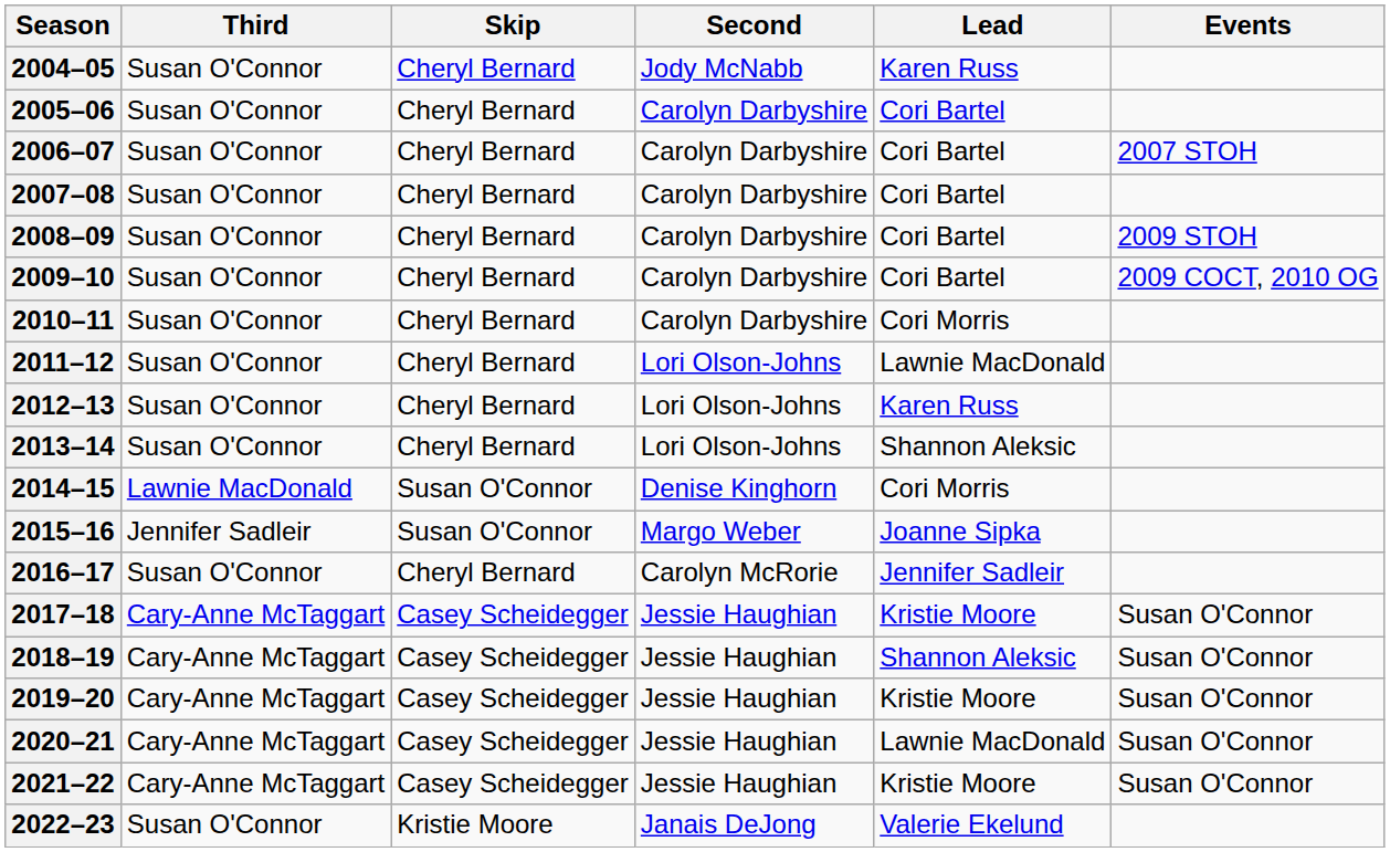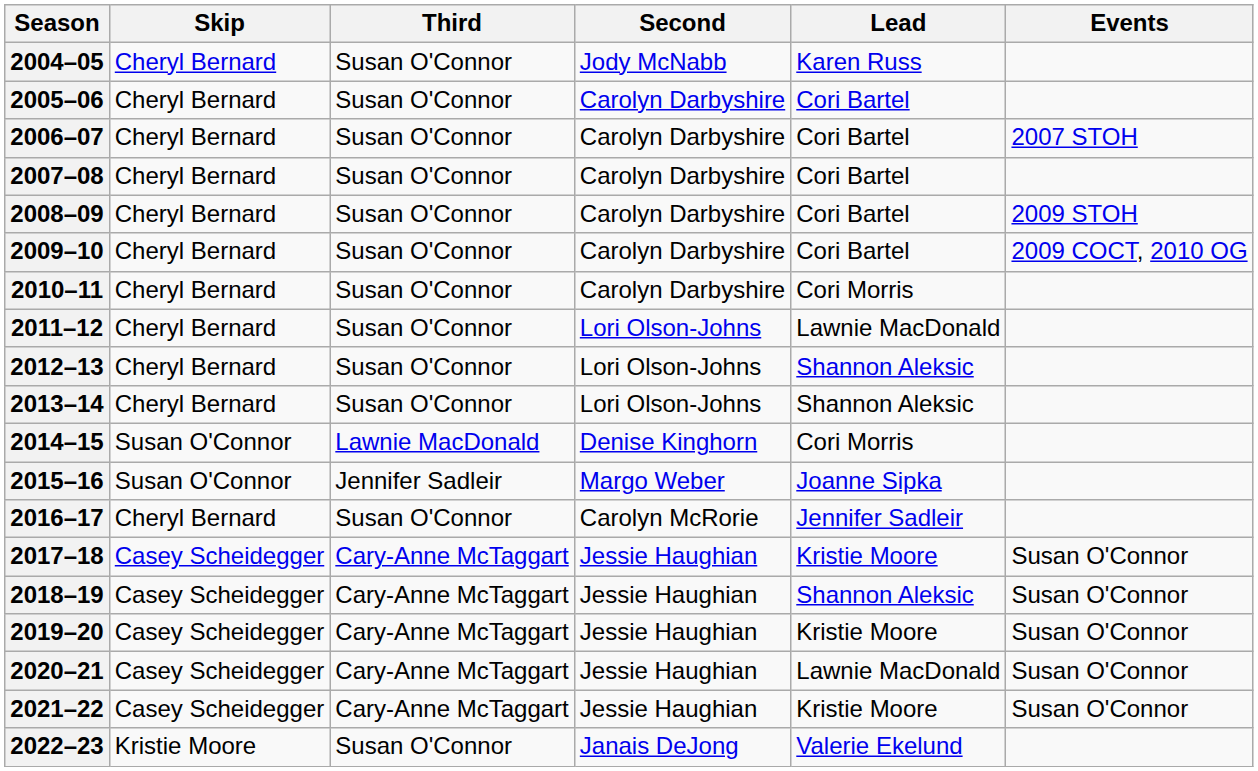 <table class="wikitable">
 <tr>
 <th scope="col">Season</th>
+<th scope="col">Skip</th>
 <th scope="col">Third</th>
-<th scope="col">Skip</th>
 <th scope="col">Second</th>
 <th scope="col">Lead</th>
 <th scope="col">Events</th>
 </tr>
 <tr>
 <th scope="row">2004–05</th>
+<td><a href='#'>Cheryl Bernard</a></td>
 <td>Susan O'Connor</td>
-<td><a href='#'>Cheryl Bernard</a></td>
 <td><a href='#'>Jody McNabb</a></td>
 <td><a href='#'>Karen Russ</a></td>
 <td></td>
 </tr>
 <tr>
 <th scope="row">2005–06</th>
+<td>Cheryl Bernard</td>
 <td>Susan O'Connor</td>
-<td>Cheryl Bernard</td>
 <td><a href='#'>Carolyn Darbyshire</a></td>
 <td><a href='#'>Cori Bartel</a></td>
 <td></td>
 </tr>
 <tr>
 <th scope="row">2006–07</th>
+<td>Cheryl Bernard</td>
 <td>Susan O'Connor</td>
-<td>Cheryl Bernard</td>
 <td>Carolyn Darbyshire</td>
 <td>Cori Bartel</td>
 <td><a href='#'>2007 STOH</a></td>
 </tr>
 <tr>
 <th scope="row">2007–08</th>
+<td>Cheryl Bernard</td>
 <td>Susan O'Connor</td>
-<td>Cheryl Bernard</td>
 <td>Carolyn Darbyshire</td>
 <td>Cori Bartel</td>
 <td></td>
 </tr>
 <tr>
 <th scope="row">2008–09</th>
+<td>Cheryl Bernard</td>
 <td>Susan O'Connor</td>
-<td>Cheryl Bernard</td>
 <td>Carolyn Darbyshire</td>
 <td>Cori Bartel</td>
 <td><a href='#'>2009 STOH</a></td>
 </tr>
 <tr>
 <th scope="row">2009–10</th>
+<td>Cheryl Bernard</td>
 <td>Susan O'Connor</td>
-<td>Cheryl Bernard</td>
 <td>Carolyn Darbyshire</td>
 <td>Cori Bartel</td>
 <td><a href='#'>2009 COCT</a>, <a href='#'>2010 OG</a></td>
 </tr>
 <tr>
 <th scope="row">2010–11</th>
+<td>Cheryl Bernard</td>
 <td>Susan O'Connor</td>
-<td>Cheryl Bernard</td>
 <td>Carolyn Darbyshire</td>
 <td>Cori Morris</td>
 <td></td>
 </tr>
 <tr>
 <th scope="row">2011–12</th>
+<td>Cheryl Bernard</td>
 <td>Susan O'Connor</td>
-<td>Cheryl Bernard</td>
 <td><a href='#'>Lori Olson-Johns</a></td>
 <td>Lawnie MacDonald</td>
 <td></td>
 </tr>
 <tr>
 <th scope="row">2012–13</th>
+<td>Cheryl Bernard</td>
 <td>Susan O'Connor</td>
-<td>Cheryl Bernard</td>
 <td>Lori Olson-Johns</td>
-<td><a href='#'>Karen Russ</a></td>
+<td><a href='#'>Shannon Aleksic</a></td>
 <td></td>
 </tr>
 <tr>
 <th scope="row">2013–14</th>
+<td>Cheryl Bernard</td>
 <td>Susan O'Connor</td>
-<td>Cheryl Bernard</td>
 <td>Lori Olson-Johns</td>
 <td>Shannon Aleksic</td>
 <td></td>
 </tr>
 <tr>
 <th scope="row">2014–15</th>
+<td>Susan O'Connor</td>
 <td><a href='#'>Lawnie MacDonald</a></td>
-<td>Susan O'Connor</td>
 <td><a href='#'>Denise Kinghorn</a></td>
 <td>Cori Morris</td>
 <td></td>
 </tr>
 <tr>
 <th scope="row">2015–16</th>
+<td>Susan O'Connor</td>
 <td>Jennifer Sadleir</td>
-<td>Susan O'Connor</td>
 <td><a href='#'>Margo Weber</a></td>
 <td><a href='#'>Joanne Sipka</a></td>
 <td></td>
 </tr>
 <tr>
 <th scope="row">2016–17</th>
+<td>Cheryl Bernard</td>
 <td>Susan O'Connor</td>
-<td>Cheryl Bernard</td>
 <td>Carolyn McRorie</td>
 <td><a href='#'>Jennifer Sadleir</a></td>
 <td></td>
 </tr>
 <tr>
 <th scope="row">2017–18</th>
+<td><a href='#'>Casey Scheidegger</a></td>
 <td><a href='#'>Cary-Anne McTaggart</a></td>
-<td><a href='#'>Casey Scheidegger</a></td>
 <td><a href='#'>Jessie Haughian</a></td>
 <td><a href='#'>Kristie Moore</a></td>
 <td>Susan O'Connor</td>
 </tr>
 <tr>
 <th scope="row">2018–19</th>
+<td>Casey Scheidegger</td>
 <td>Cary-Anne McTaggart</td>
-<td>Casey Scheidegger</td>
 <td>Jessie Haughian</td>
 <td><a href='#'>Shannon Aleksic</a></td>
 <td>Susan O'Connor</td>
 </tr>
 <tr>
 <th scope="row">2019–20</th>
+<td>Casey Scheidegger</td>
 <td>Cary-Anne McTaggart</td>
-<td>Casey Scheidegger</td>
 <td>Jessie Haughian</td>
 <td>Kristie Moore</td>
 <td>Susan O'Connor</td>
 </tr>
 <tr>
 <th scope="row">2020–21</th>
+<td>Casey Scheidegger</td>
 <td>Cary-Anne McTaggart</td>
-<td>Casey Scheidegger</td>
 <td>Jessie Haughian</td>
 <td>Lawnie MacDonald</td>
 <td>Susan O'Connor</td>
 </tr>
 <tr>
 <th scope="row">2021–22</th>
+<td>Casey Scheidegger</td>
 <td>Cary-Anne McTaggart</td>
-<td>Casey Scheidegger</td>
 <td>Jessie Haughian</td>
 <td>Kristie Moore</td>
 <td>Susan O'Connor</td>
 </tr>
 <tr>
 <th scope="row">2022–23</th>
+<td>Kristie Moore</td>
 <td>Susan O'Connor</td>
-<td>Kristie Moore</td>
 <td><a href='#'>Janais DeJong</a></td>
 <td><a href='#'>Valerie Ekelund</a></td>
 <td></td>
 </tr>
 </table>
